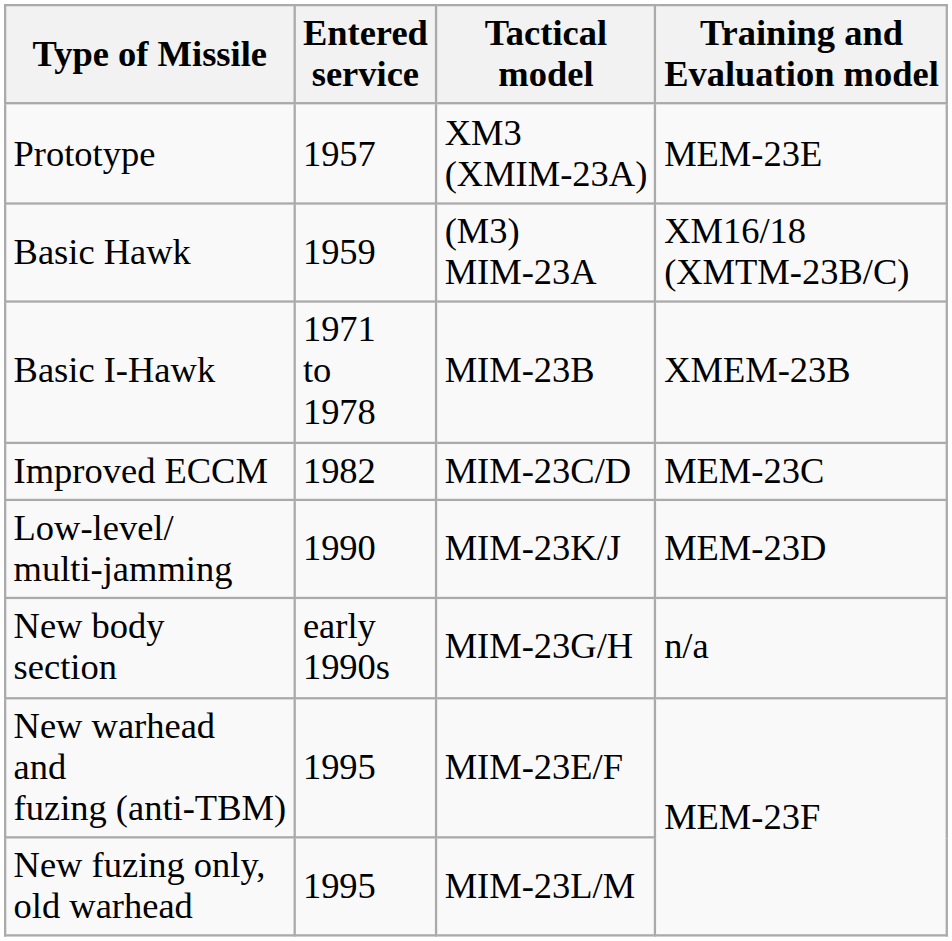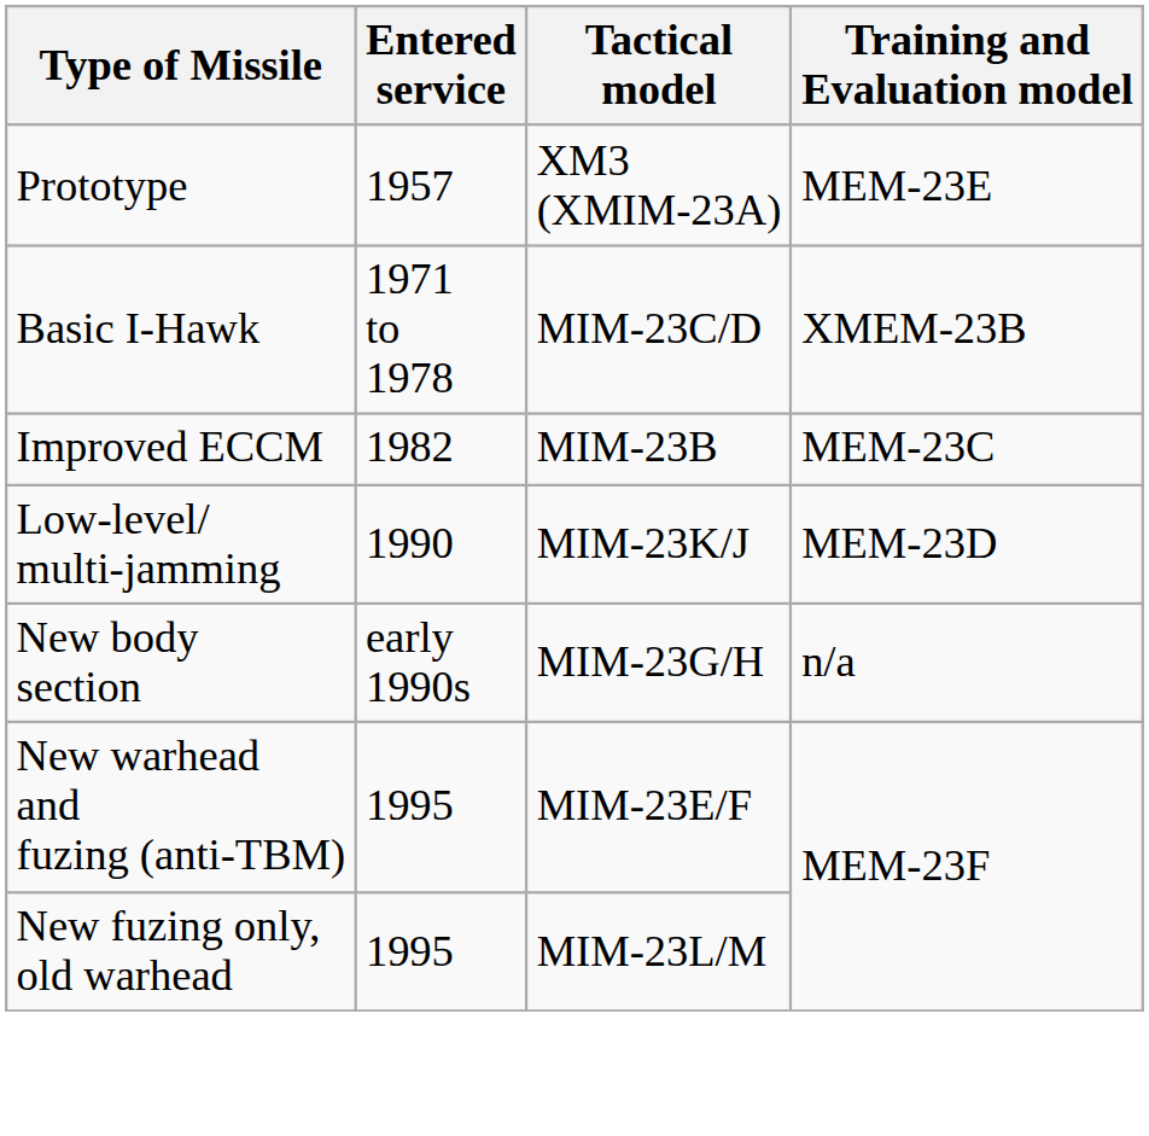 <table class="wikitable floatright">
 <tr>
 <th>Type of Missile</th>
 <th>Entered <br>service</th>
 <th>Tactical<br> model</th>
 <th>Training and <br> Evaluation model</th>
 </tr>
 <tr>
 <td>Prototype</td>
 <td>1957</td>
 <td>XM3 <br> (XMIM-23A)</td>
 <td>MEM-23E</td>
 </tr>
 <tr>
-<td>Basic Hawk</td>
-<td>1959</td>
-<td>(M3) <br>MIM-23A</td>
-<td>XM16/18 <br> (XMTM-23B/C)</td>
-</tr>
-<tr>
 <td>Basic I-Hawk</td>
 <td>1971 <br>to <br> 1978</td>
-<td>MIM-23B</td>
+<td>MIM-23C/D</td>
 <td>XMEM-23B</td>
 </tr>
 <tr>
 <td>Improved ECCM</td>
 <td>1982</td>
-<td>MIM-23C/D</td>
+<td>MIM-23B</td>
 <td>MEM-23C</td>
 </tr>
 <tr>
 <td>Low-level/<br>multi-jamming</td>
 <td>1990</td>
 <td>MIM-23K/J</td>
 <td>MEM-23D</td>
 </tr>
 <tr>
 <td>New body<br>section</td>
 <td>early <br> 1990s</td>
 <td>MIM-23G/H</td>
 <td>n/a</td>
 </tr>
 <tr>
 <td>New warhead <br> and <br>fuzing (anti-TBM)</td>
 <td>1995</td>
 <td>MIM-23E/F</td>
 <td rowspan=2>MEM-23F</td>
 </tr>
 <tr>
 <td>New fuzing only,<br> old warhead</td>
 <td>1995</td>
 <td>MIM-23L/M</td>
 </tr>
 </table>
